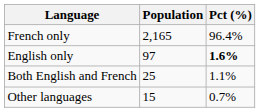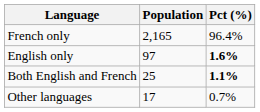 <table class="wikitable">
 <tr>
 <th>Language</th>
 <th>Population</th>
 <th>Pct (%)</th>
 </tr>
 <tr>
 <td>French only</td>
 <td>2,165</td>
 <td>96.4%</td>
 </tr>
 <tr>
 <td>English only</td>
 <td>97</td>
 <td><strong>1.6%</strong></td>
 </tr>
 <tr>
 <td>Both English and French</td>
 <td>25</td>
-<td>1.1%</td>
+<td><strong>1.1%</strong></td>
 </tr>
 <tr>
 <td>Other languages</td>
-<td>15</td>
+<td>17</td>
 <td>0.7%</td>
 </tr>
 </table>
